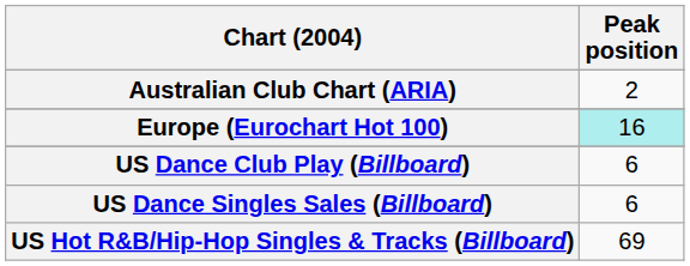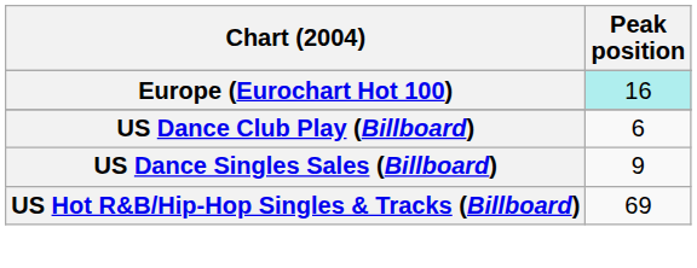 <table class="wikitable sortable plainrowheaders" style="text-align:center">
 <tr>
 <th>Chart (2004)</th>
 <th>Peak<br>position</th>
 </tr>
 <tr>
-</tr>
-<tr>
-<th scope="row">Australian Club Chart (<a href='#'>ARIA</a>)</th>
-<td>2</td>
 </tr>
 <tr>
 </tr>
 <tr>
 </tr>
 <tr>
 </tr>
 <tr>
 </tr>
 <tr>
 <th scope="row">Europe (<a href='#'>Eurochart Hot 100</a>)</th>
 <td style="background: paleturquoise;">16</td>
 </tr>
 <tr>
 </tr>
 <tr>
 </tr>
 <tr>
 </tr>
 <tr>
 </tr>
 <tr>
 </tr>
 <tr>
 </tr>
 <tr>
 </tr>
 <tr>
 </tr>
 <tr>
 </tr>
 <tr>
 </tr>
 <tr>
 </tr>
 <tr>
 </tr>
 <tr>
 <th scope="row">US <a href='#'>Dance Club Play</a> (<em><a href='#'>Billboard</a></em>)<br></th>
 <td>6</td>
 </tr>
 <tr>
 <th scope="row">US <a href='#'>Dance Singles Sales</a> (<em><a href='#'>Billboard</a></em>)<br></th>
-<td>6</td>
+<td>9</td>
 </tr>
 <tr>
 <th scope="row">US <a href='#'>Hot R&B/Hip-Hop Singles & Tracks</a> (<em><a href='#'>Billboard</a></em>)</th>
 <td>69</td>
 </tr>
 </table>
